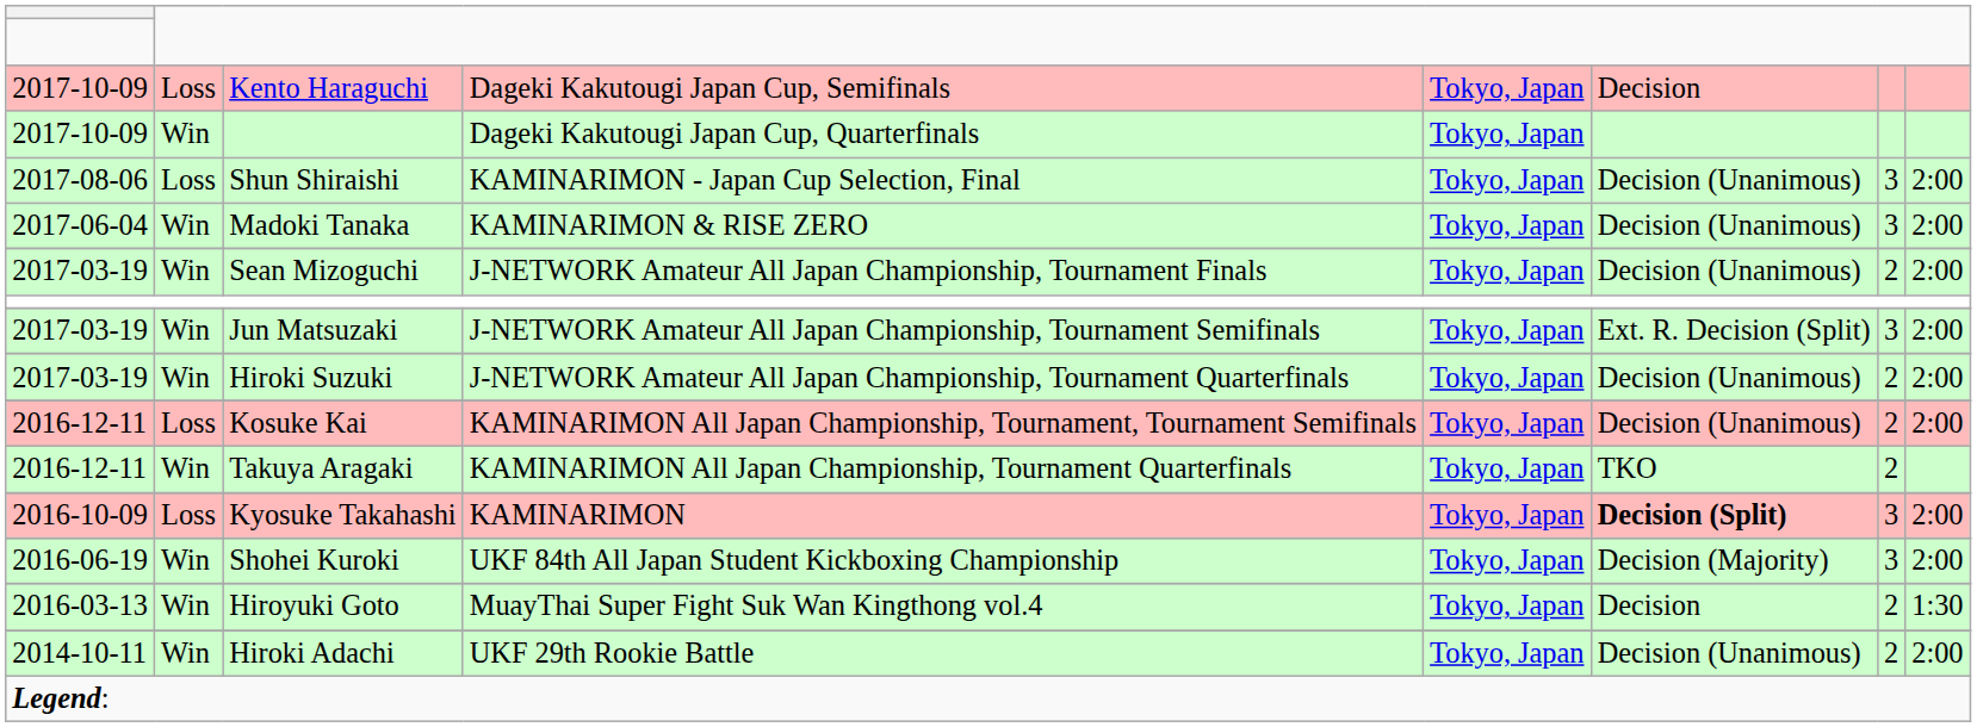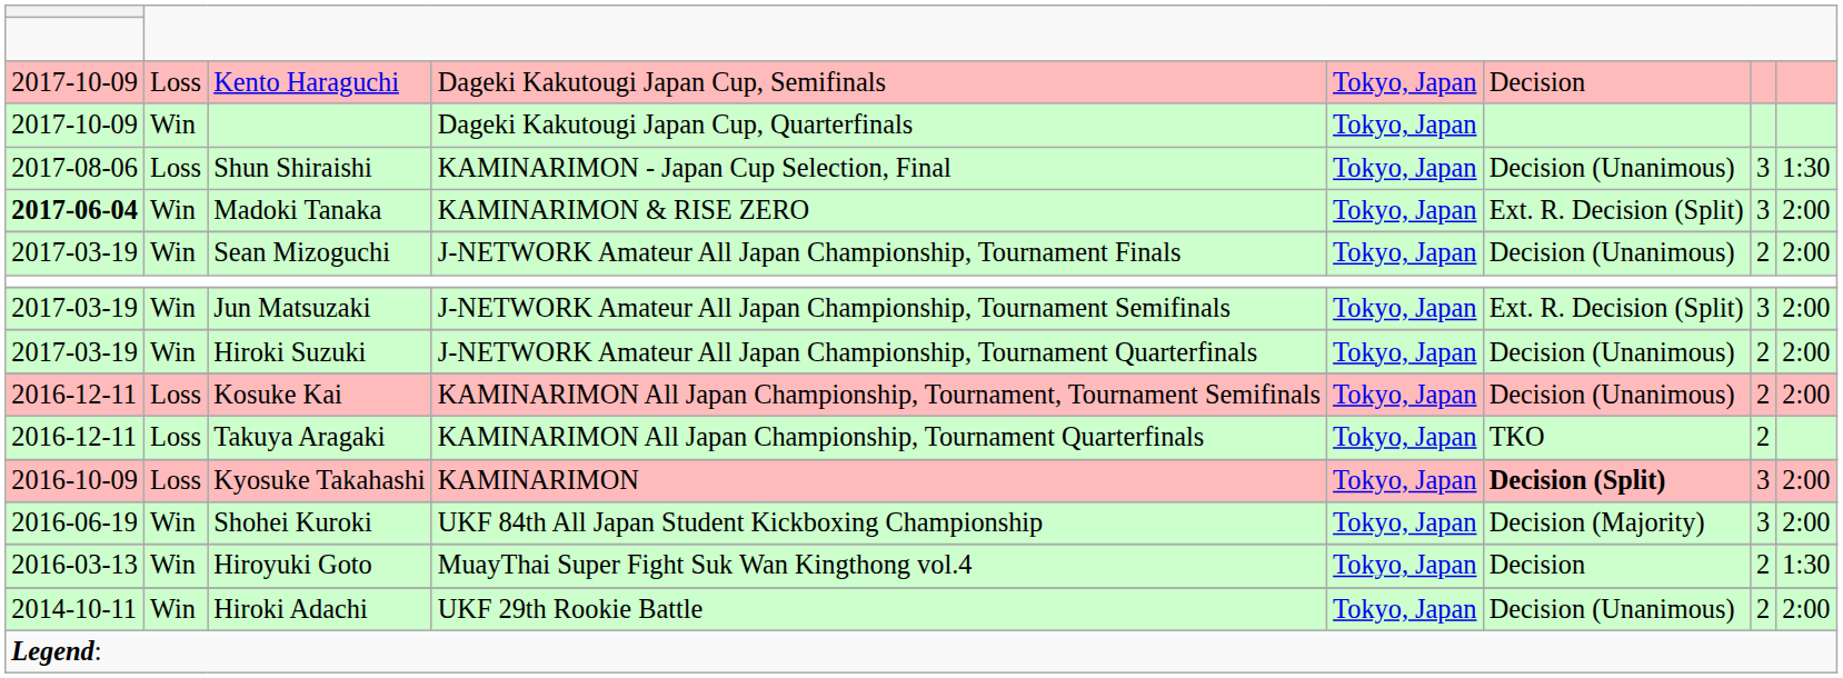 <table class="wikitable mw-collapsible mw-collapsed">
 <tr>
 <th></th>
 </tr>
 <tr>
 <td><br></td>
 </tr>
 <tr style="background:#fbb;">
 <td>2017-10-09</td>
 <td>Loss</td>
 <td align=left> <a href='#'>Kento Haraguchi</a></td>
 <td>Dageki Kakutougi Japan Cup, Semifinals</td>
 <td><a href='#'>Tokyo, Japan</a></td>
 <td>Decision</td>
 <td></td>
 <td></td>
 </tr>
 <tr style="background:#CCFFCC;">
 <td>2017-10-09</td>
 <td>Win</td>
 <td align=left></td>
 <td>Dageki Kakutougi Japan Cup, Quarterfinals</td>
 <td><a href='#'>Tokyo, Japan</a></td>
 <td></td>
 <td></td>
 <td></td>
 </tr>
 <tr style="background:#CCFFCC;">
 <td>2017-08-06</td>
 <td>Loss</td>
 <td align=left> Shun Shiraishi</td>
 <td>KAMINARIMON - Japan Cup Selection, Final</td>
 <td><a href='#'>Tokyo, Japan</a></td>
 <td>Decision (Unanimous)</td>
 <td>3</td>
-<td>2:00</td>
+<td>1:30</td>
 </tr>
 <tr style="background:#CCFFCC;">
-<td>2017-06-04</td>
+<td><strong>2017-06-04</strong></td>
 <td>Win</td>
 <td align=left> Madoki Tanaka</td>
 <td>KAMINARIMON & RISE ZERO</td>
 <td><a href='#'>Tokyo, Japan</a></td>
-<td>Decision (Unanimous)</td>
+<td>Ext. R. Decision (Split)</td>
 <td>3</td>
 <td>2:00</td>
 </tr>
 <tr>
 </tr>
 <tr style="background:#CCFFCC;">
 <td>2017-03-19</td>
 <td>Win</td>
 <td align=left> Sean Mizoguchi</td>
 <td>J-NETWORK Amateur All Japan Championship, Tournament Finals</td>
 <td><a href='#'>Tokyo, Japan</a></td>
 <td>Decision (Unanimous)</td>
 <td>2</td>
 <td>2:00</td>
 </tr>
 <tr>
 <th style=background:white colspan=9></th>
 </tr>
 <tr>
 </tr>
 <tr style="background:#CCFFCC;">
 <td>2017-03-19</td>
 <td>Win</td>
 <td align=left> Jun Matsuzaki</td>
 <td>J-NETWORK Amateur All Japan Championship, Tournament Semifinals</td>
 <td><a href='#'>Tokyo, Japan</a></td>
 <td>Ext. R. Decision (Split)</td>
 <td>3</td>
 <td>2:00</td>
 </tr>
 <tr>
 </tr>
 <tr style="background:#CCFFCC;">
 <td>2017-03-19</td>
 <td>Win</td>
 <td align=left> Hiroki Suzuki</td>
 <td>J-NETWORK Amateur All Japan Championship, Tournament Quarterfinals</td>
 <td><a href='#'>Tokyo, Japan</a></td>
 <td>Decision (Unanimous)</td>
 <td>2</td>
 <td>2:00</td>
 </tr>
 <tr>
 </tr>
 <tr style="background:#FFBBBB;">
 <td>2016-12-11</td>
 <td>Loss</td>
 <td align=left> Kosuke Kai</td>
 <td>KAMINARIMON All Japan Championship, Tournament, Tournament Semifinals</td>
 <td><a href='#'>Tokyo, Japan</a></td>
 <td>Decision (Unanimous)</td>
 <td>2</td>
 <td>2:00</td>
 </tr>
 <tr style="background:#CCFFCC;">
 <td>2016-12-11</td>
-<td>Win</td>
+<td>Loss</td>
 <td align=left> Takuya Aragaki</td>
 <td>KAMINARIMON All Japan Championship, Tournament Quarterfinals</td>
 <td><a href='#'>Tokyo, Japan</a></td>
 <td>TKO</td>
 <td>2</td>
 <td></td>
 </tr>
 <tr>
 </tr>
 <tr style="background:#FFBBBB;">
 <td>2016-10-09</td>
 <td>Loss</td>
 <td align=left> Kyosuke Takahashi</td>
 <td>KAMINARIMON</td>
 <td><a href='#'>Tokyo, Japan</a></td>
 <td><strong>Decision (Split)</strong></td>
 <td>3</td>
 <td>2:00</td>
 </tr>
 <tr>
 </tr>
 <tr style="background:#CCFFCC;">
 <td>2016-06-19</td>
 <td>Win</td>
 <td align=left> Shohei Kuroki</td>
 <td>UKF 84th All Japan Student Kickboxing Championship</td>
 <td><a href='#'>Tokyo, Japan</a></td>
 <td>Decision (Majority)</td>
 <td>3</td>
 <td>2:00</td>
 </tr>
 <tr>
 </tr>
 <tr style="background:#CCFFCC;">
 <td>2016-03-13</td>
 <td>Win</td>
 <td align=left> Hiroyuki Goto</td>
 <td>MuayThai Super Fight Suk Wan Kingthong vol.4</td>
 <td><a href='#'>Tokyo, Japan</a></td>
 <td>Decision</td>
 <td>2</td>
 <td>1:30</td>
 </tr>
 <tr>
 </tr>
 <tr style="background:#CCFFCC;">
 <td>2014-10-11</td>
 <td>Win</td>
 <td align=left> Hiroki Adachi</td>
 <td>UKF 29th Rookie Battle</td>
 <td><a href='#'>Tokyo, Japan</a></td>
 <td>Decision (Unanimous)</td>
 <td>2</td>
 <td>2:00</td>
 </tr>
 <tr>
 <td colspan=9><strong><em>Legend</em></strong>:    <br></td>
 </tr>
 </table>
